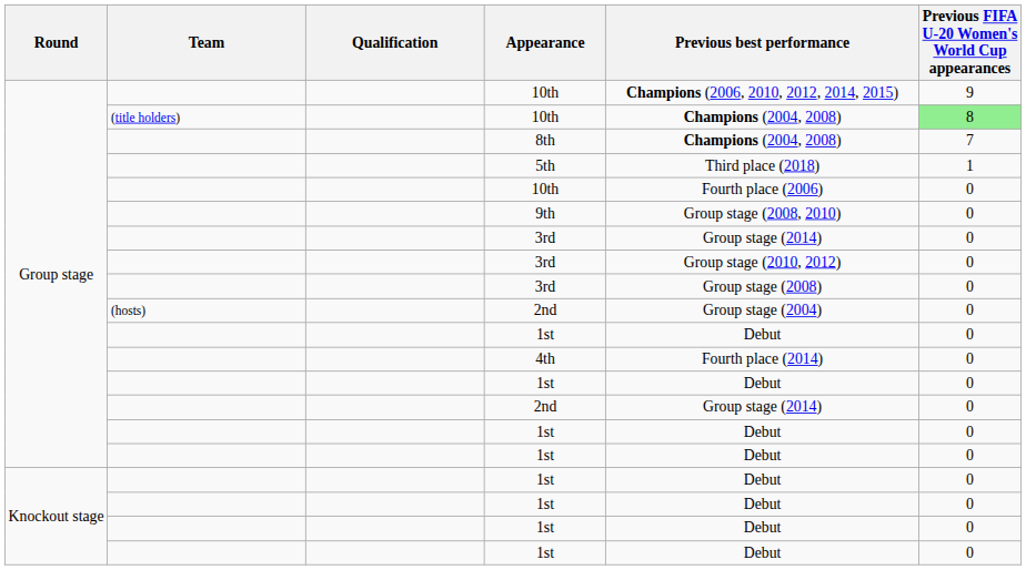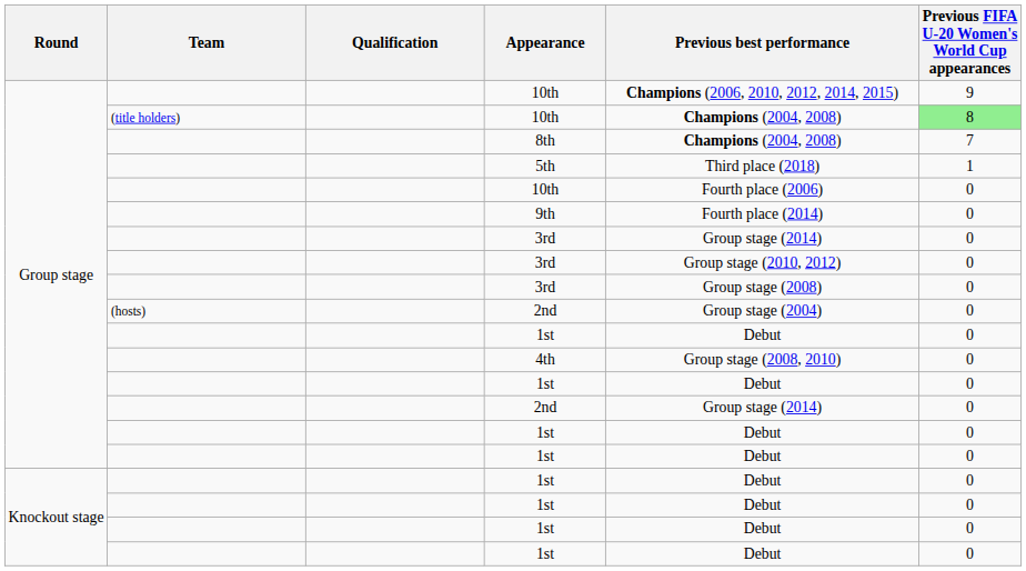 <table class="wikitable sortable">
 <tr>
 <th>Round</th>
 <th width=200px>Team</th>
 <th width=180px>Qualification</th>
 <th width=120px data-sort-type="number">Appearance</th>
 <th width=320px>Previous best performance</th>
 <th width=100px>Previous <a href='#'>FIFA U-20 Women's World Cup</a> appearances</th>
 </tr>
 <tr>
 <td align=center rowspan=16>Group stage</td>
 <td align=left></td>
 <td align=center></td>
 <td align=center>10th</td>
 <td align=center><strong>Champions</strong> (<a href='#'>2006</a>, <a href='#'>2010</a>, <a href='#'>2012</a>, <a href='#'>2014</a>, <a href='#'>2015</a>)</td>
 <td align=center>9</td>
 </tr>
 <tr>
 <td align=left> <small>(<a href='#'>title holders</a>)</small></td>
 <td align=center></td>
 <td align=center>10th</td>
 <td align=center><strong>Champions</strong> (<a href='#'>2004</a>, <a href='#'>2008</a>)</td>
 <td align=center style="background: lightgreen;">8</td>
 </tr>
 <tr>
 <td align=left></td>
 <td align=center></td>
 <td align=center>8th</td>
 <td align=center><strong>Champions</strong> (<a href='#'>2004</a>, <a href='#'>2008</a>)</td>
 <td align=center>7</td>
 </tr>
 <tr>
 <td align=left></td>
 <td align=center></td>
 <td align=center>5th</td>
 <td align=center>Third place (<a href='#'>2018</a>)</td>
 <td align=center>1</td>
 </tr>
 <tr>
 <td align=left></td>
 <td align=center></td>
 <td align=center>10th</td>
 <td align=center>Fourth place (<a href='#'>2006</a>)</td>
 <td align=center>0</td>
 </tr>
 <tr>
 <td align=left></td>
 <td align=center></td>
 <td align=center>9th</td>
-<td align=center>Group stage (<a href='#'>2008</a>, <a href='#'>2010</a>)</td>
+<td align=center>Fourth place (<a href='#'>2014</a>)</td>
 <td align=center>0</td>
 </tr>
 <tr>
 <td align=left></td>
 <td align=center></td>
 <td align=center>3rd</td>
 <td align=center>Group stage (<a href='#'>2014</a>)</td>
 <td align=center>0</td>
 </tr>
 <tr>
 <td align=left></td>
 <td align=center></td>
 <td align=center>3rd</td>
 <td align=center>Group stage (<a href='#'>2010</a>, <a href='#'>2012</a>)</td>
 <td align=center>0</td>
 </tr>
 <tr>
 <td align=left></td>
 <td align=center></td>
 <td align=center>3rd</td>
 <td align=center>Group stage (<a href='#'>2008</a>)</td>
 <td align=center>0</td>
 </tr>
 <tr>
 <td align=left> <small>(hosts)</small></td>
 <td align=center></td>
 <td align=center>2nd</td>
 <td align=center>Group stage (<a href='#'>2004</a>)</td>
 <td align=center>0</td>
 </tr>
 <tr>
 <td align=left></td>
 <td align=center></td>
 <td align=center>1st</td>
 <td align=center>Debut</td>
 <td align=center>0</td>
 </tr>
 <tr>
 <td align=left></td>
 <td align=center></td>
 <td align=center>4th</td>
-<td align=center>Fourth place (<a href='#'>2014</a>)</td>
+<td align=center>Group stage (<a href='#'>2008</a>, <a href='#'>2010</a>)</td>
 <td align=center>0</td>
 </tr>
 <tr>
 <td align=left></td>
 <td align=center></td>
 <td align=center>1st</td>
 <td align=center>Debut</td>
 <td align=center>0</td>
 </tr>
 <tr>
 <td align=left></td>
 <td align=center></td>
 <td align=center>2nd</td>
 <td align=center>Group stage (<a href='#'>2014</a>)</td>
 <td align=center>0</td>
 </tr>
 <tr>
 <td align=left></td>
 <td align=center></td>
 <td align=center>1st</td>
 <td align=center>Debut</td>
 <td align=center>0</td>
 </tr>
 <tr>
 <td align=left></td>
 <td align=center></td>
 <td align=center>1st</td>
 <td align=center>Debut</td>
 <td align=center>0</td>
 </tr>
 <tr>
 <td align=center rowspan=4>Knockout stage</td>
 <td align=left></td>
 <td align=center></td>
 <td align=center>1st</td>
 <td align=center>Debut</td>
 <td align=center>0</td>
 </tr>
 <tr>
 <td align=left></td>
 <td align=center></td>
 <td align=center>1st</td>
 <td align=center>Debut</td>
 <td align=center>0</td>
 </tr>
 <tr>
 <td align=left></td>
 <td align=center></td>
 <td align=center>1st</td>
 <td align=center>Debut</td>
 <td align=center>0</td>
 </tr>
 <tr>
 <td align=left></td>
 <td align=center></td>
 <td align=center>1st</td>
 <td align=center>Debut</td>
 <td align=center>0</td>
 </tr>
 </table>
